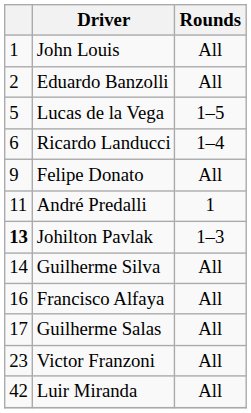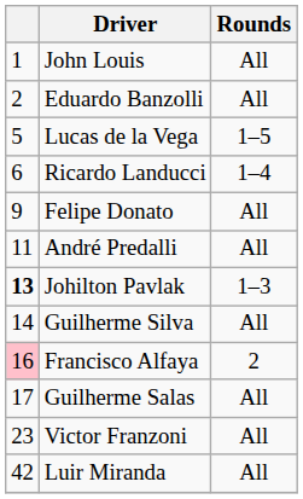 <table class="wikitable" style="font-size: 85%">
 <tr>
 <th></th>
 <th>Driver</th>
 <th>Rounds</th>
 </tr>
 <tr>
 <td>1</td>
 <td>John Louis</td>
 <td align="center">All</td>
 </tr>
 <tr>
 <td>2</td>
 <td>Eduardo Banzolli</td>
 <td align="center">All</td>
 </tr>
 <tr>
 <td>5</td>
 <td>Lucas de la Vega</td>
 <td align="center">1–5</td>
 </tr>
 <tr>
 <td>6</td>
 <td>Ricardo Landucci</td>
 <td align="center">1–4</td>
 </tr>
 <tr>
 <td>9</td>
 <td>Felipe Donato</td>
 <td align="center">All</td>
 </tr>
 <tr>
 <td>11</td>
 <td>André Predalli</td>
-<td align="center">1</td>
+<td align="center">All</td>
 </tr>
 <tr>
 <td><strong>13</strong></td>
 <td>Johilton Pavlak</td>
 <td align="center">1–3</td>
 </tr>
 <tr>
 <td>14</td>
 <td>Guilherme Silva</td>
 <td align="center">All</td>
 </tr>
 <tr>
-<td>16</td>
+<td style="background: pink;">16</td>
 <td>Francisco Alfaya</td>
-<td align="center">All</td>
+<td align="center">2</td>
 </tr>
 <tr>
 <td>17</td>
 <td>Guilherme Salas</td>
 <td align="center">All</td>
 </tr>
 <tr>
 <td>23</td>
 <td>Victor Franzoni</td>
 <td align="center">All</td>
 </tr>
 <tr>
 <td>42</td>
 <td>Luir Miranda</td>
 <td align="center">All</td>
 </tr>
 <tr>
 </tr>
 </table>
